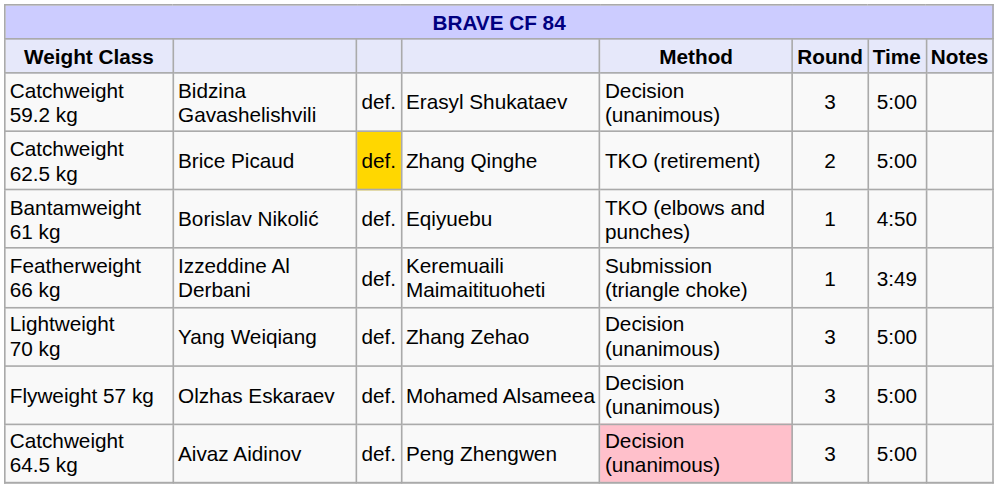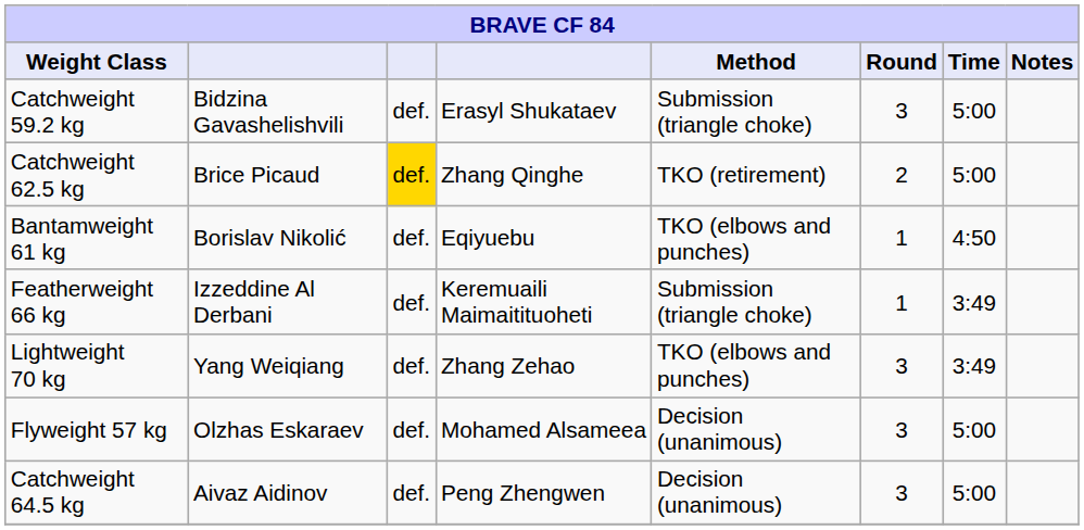 <table class="wikitable" style="font-size: 80%;">
 <tr>
 <th colspan="8" style="background-color: #ccf; color: #000080; text-align: center;"><strong>BRAVE CF 84</strong></th>
 </tr>
 <tr>
 <th colspan="1" style="background-color: #E6E8FA; color: #000000; text-align: center;">Weight Class</th>
 <th colspan="1" style="background-color: #E6E8FA; color: #000000; text-align: center;"></th>
 <th colspan="1" style="background-color: #E6E8FA; color: #000000; text-align: center;"></th>
 <th colspan="1" style="background-color: #E6E8FA; color: #000000; text-align: center;"></th>
 <th colspan="1" style="background-color: #E6E8FA; color: #000000; text-align: center;">Method</th>
 <th colspan="1" style="background-color: #E6E8FA; color: #000000; text-align: center;">Round</th>
 <th colspan="1" style="background-color: #E6E8FA; color: #000000; text-align: center;">Time</th>
 <th colspan="1" style="background-color: #E6E8FA; color: #000000; text-align: center;">Notes</th>
 </tr>
 <tr>
 <td>Catchweight 59.2 kg</td>
 <td> Bidzina Gavashelishvili</td>
 <td align=center>def.</td>
 <td> Erasyl Shukataev</td>
-<td>Decision (unanimous)</td>
+<td>Submission (triangle choke)</td>
 <td align=center>3</td>
 <td align=center>5:00</td>
 <td></td>
 </tr>
 <tr>
 <td>Catchweight 62.5 kg</td>
 <td> Brice Picaud</td>
 <td align=center style="background: gold;">def.</td>
 <td> Zhang Qinghe</td>
 <td>TKO (retirement)</td>
 <td align=center>2</td>
 <td align=center>5:00</td>
 <td></td>
 </tr>
 <tr>
 <td>Bantamweight 61 kg</td>
 <td> Borislav Nikolić</td>
 <td align=center>def.</td>
 <td> Eqiyuebu</td>
 <td>TKO (elbows and punches)</td>
 <td align=center>1</td>
 <td align=center>4:50</td>
 <td></td>
 </tr>
 <tr>
 <td>Featherweight 66 kg</td>
 <td> Izzeddine Al Derbani</td>
 <td align=center>def.</td>
 <td> Keremuaili Maimaitituoheti</td>
 <td>Submission (triangle choke)</td>
 <td align=center>1</td>
 <td align=center>3:49</td>
 <td></td>
 </tr>
 <tr>
 <td>Lightweight 70 kg</td>
 <td> Yang Weiqiang</td>
 <td align=center>def.</td>
 <td> Zhang Zehao</td>
-<td>Decision (unanimous)</td>
+<td>TKO (elbows and punches)</td>
 <td align=center>3</td>
-<td align=center>5:00</td>
+<td align=center>3:49</td>
 <td></td>
 </tr>
 <tr>
 <td>Flyweight 57 kg</td>
 <td> Olzhas Eskaraev</td>
 <td align=center>def.</td>
 <td> Mohamed Alsameea</td>
 <td>Decision (unanimous)</td>
 <td align=center>3</td>
 <td align=center>5:00</td>
 <td></td>
 </tr>
 <tr>
 <td>Catchweight 64.5 kg</td>
 <td> Aivaz Aidinov</td>
 <td align=center>def.</td>
 <td> Peng Zhengwen</td>
-<td style="background: pink;">Decision (unanimous)</td>
+<td>Decision (unanimous)</td>
 <td align=center>3</td>
 <td align=center>5:00</td>
 <td></td>
 </tr>
 <tr>
 </tr>
 </table>
